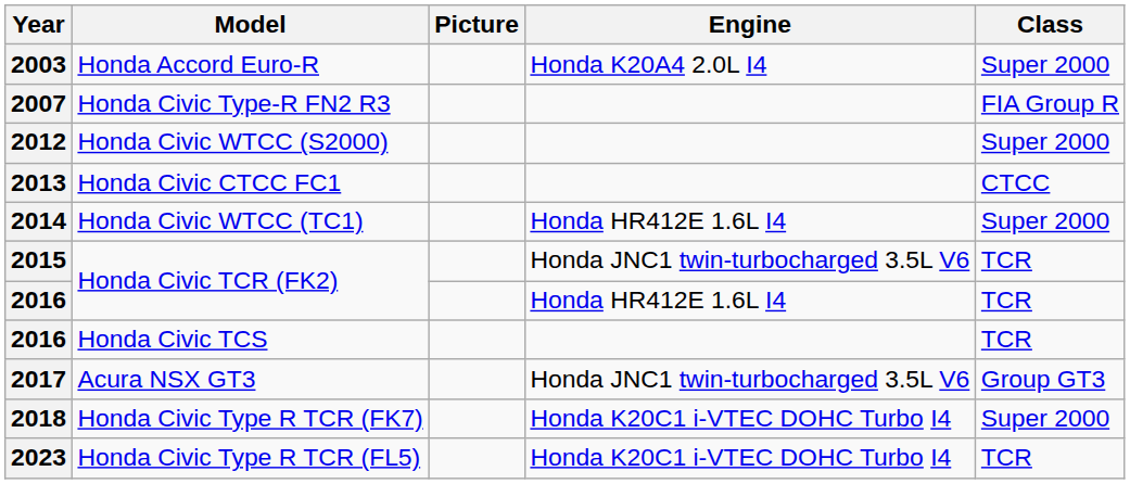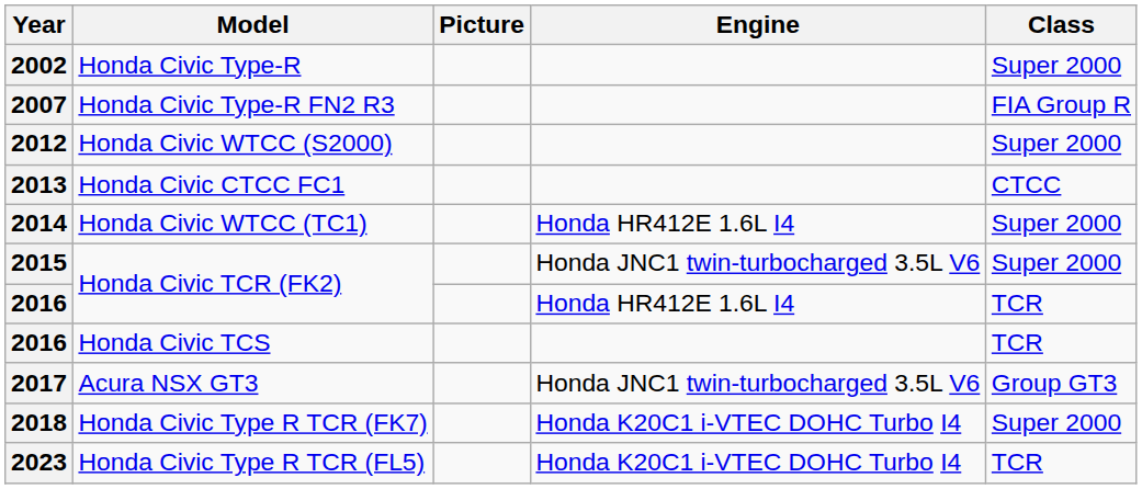 <table class="wikitable">
 <tr>
 <th>Year</th>
 <th>Model</th>
 <th>Picture</th>
 <th>Engine</th>
 <th>Class</th>
 </tr>
 <tr>
-<th>2003</th>
-<td><a href='#'>Honda Accord Euro-R</a></td>
+<th>2002</th>
+<td><a href='#'>Honda Civic Type-R</a></td>
 <td></td>
-<td><a href='#'>Honda K20A4</a> 2.0L <a href='#'>I4</a></td>
+<td></td>
 <td><a href='#'>Super 2000</a></td>
 </tr>
 <tr>
 <th>2007</th>
 <td><a href='#'>Honda Civic Type-R FN2 R3</a></td>
 <td></td>
 <td></td>
 <td><a href='#'>FIA Group R</a></td>
 </tr>
 <tr>
 <th>2012</th>
 <td><a href='#'>Honda Civic WTCC (S2000)</a></td>
 <td></td>
 <td></td>
 <td><a href='#'>Super 2000</a></td>
 </tr>
 <tr>
 <th>2013</th>
 <td><a href='#'>Honda Civic CTCC FC1</a></td>
 <td></td>
 <td></td>
 <td><a href='#'>CTCC</a></td>
 </tr>
 <tr>
 <th>2014</th>
 <td><a href='#'>Honda Civic WTCC (TC1)</a></td>
 <td></td>
 <td><a href='#'>Honda</a> HR412E 1.6L <a href='#'>I4</a></td>
 <td><a href='#'>Super 2000</a></td>
 </tr>
 <tr>
 <th>2015</th>
 <td rowspan=2><a href='#'>Honda Civic TCR (FK2)</a></td>
 <td></td>
 <td>Honda JNC1 <a href='#'>twin-turbocharged</a> 3.5L <a href='#'>V6</a></td>
-<td><a href='#'>TCR</a></td>
+<td><a href='#'>Super 2000</a></td>
 </tr>
 <tr>
 <th>2016</th>
 <td></td>
 <td><a href='#'>Honda</a> HR412E 1.6L <a href='#'>I4</a></td>
 <td><a href='#'>TCR</a></td>
 </tr>
 <tr>
 <th>2016</th>
 <td><a href='#'>Honda Civic TCS</a></td>
 <td></td>
 <td></td>
 <td><a href='#'>TCR</a></td>
 </tr>
 <tr>
 <th>2017</th>
 <td><a href='#'>Acura NSX GT3</a></td>
 <td></td>
 <td>Honda JNC1 <a href='#'>twin-turbocharged</a> 3.5L <a href='#'>V6</a></td>
 <td><a href='#'>Group GT3</a></td>
 </tr>
 <tr>
 <th>2018</th>
 <td><a href='#'>Honda Civic Type R TCR (FK7)</a></td>
 <td></td>
 <td><a href='#'>Honda K20C1 i-VTEC DOHC Turbo</a> <a href='#'>I4</a></td>
 <td><a href='#'>Super 2000</a></td>
 </tr>
 <tr>
 <th>2023</th>
 <td><a href='#'>Honda Civic Type R TCR (FL5)</a></td>
 <td></td>
 <td><a href='#'>Honda K20C1 i-VTEC DOHC Turbo</a> <a href='#'>I4</a></td>
 <td><a href='#'>TCR</a></td>
 </tr>
 </table>
